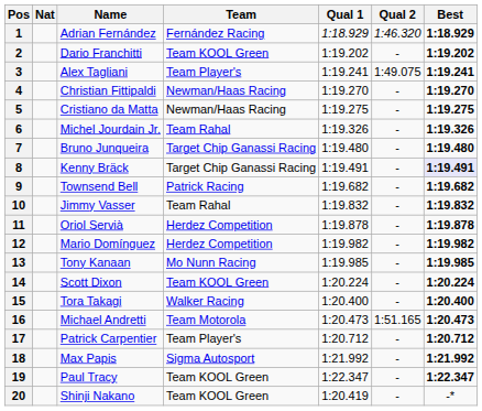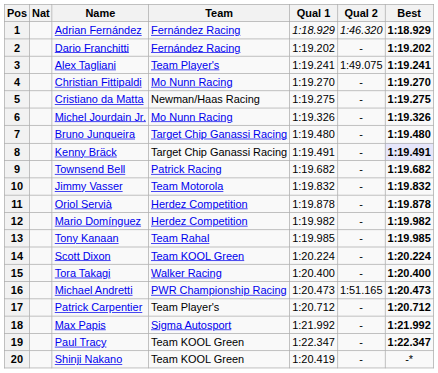 <table class="wikitable" style="font-size: 95%;">
 <tr>
 <th>Pos</th>
 <th>Nat</th>
 <th>Name</th>
 <th>Team</th>
 <th>Qual 1</th>
 <th>Qual 2</th>
 <th>Best</th>
 </tr>
 <tr>
 <th>1</th>
 <td></td>
 <td><a href='#'>Adrian Fernández</a></td>
 <td><a href='#'>Fernández Racing</a></td>
 <td><em>1:18.929</em></td>
 <td><em>1:46.320</em></td>
 <td><strong>1:18.929</strong></td>
 </tr>
 <tr>
 <th>2</th>
 <td></td>
 <td><a href='#'>Dario Franchitti</a></td>
-<td><a href='#'>Team KOOL Green</a></td>
+<td><a href='#'>Fernández Racing</a></td>
 <td>1:19.202</td>
 <td align=center>-</td>
 <td><strong>1:19.202</strong></td>
 </tr>
 <tr>
 <th>3</th>
 <td></td>
 <td><a href='#'>Alex Tagliani</a></td>
 <td><a href='#'>Team Player's</a></td>
 <td>1:19.241</td>
 <td>1:49.075</td>
 <td><strong>1:19.241</strong></td>
 </tr>
 <tr>
 <th>4</th>
 <td></td>
 <td><a href='#'>Christian Fittipaldi</a></td>
-<td><a href='#'>Newman/Haas Racing</a></td>
+<td><a href='#'>Mo Nunn Racing</a></td>
 <td>1:19.270</td>
 <td align=center>-</td>
 <td><strong>1:19.270</strong></td>
 </tr>
 <tr>
 <th>5</th>
 <td></td>
 <td><a href='#'>Cristiano da Matta</a></td>
 <td>Newman/Haas Racing</td>
 <td>1:19.275</td>
 <td align=center>-</td>
 <td><strong>1:19.275</strong></td>
 </tr>
 <tr>
 <th>6</th>
 <td></td>
 <td><a href='#'>Michel Jourdain Jr.</a></td>
-<td><a href='#'>Team Rahal</a></td>
+<td><a href='#'>Mo Nunn Racing</a></td>
 <td>1:19.326</td>
 <td align=center>-</td>
 <td><strong>1:19.326</strong></td>
 </tr>
 <tr>
 <th>7</th>
 <td></td>
 <td><a href='#'>Bruno Junqueira</a></td>
 <td><a href='#'>Target Chip Ganassi Racing</a></td>
 <td>1:19.480</td>
 <td align=center>-</td>
 <td><strong>1:19.480</strong></td>
 </tr>
 <tr>
 <th>8</th>
 <td></td>
 <td><a href='#'>Kenny Bräck</a></td>
 <td>Target Chip Ganassi Racing</td>
 <td>1:19.491</td>
 <td align=center>-</td>
 <td style="background: lavender;"><strong>1:19.491</strong></td>
 </tr>
 <tr>
 <th>9</th>
 <td></td>
 <td><a href='#'>Townsend Bell</a></td>
 <td><a href='#'>Patrick Racing</a></td>
 <td>1:19.682</td>
 <td align=center>-</td>
 <td><strong>1:19.682</strong></td>
 </tr>
 <tr>
 <th>10</th>
 <td></td>
 <td><a href='#'>Jimmy Vasser</a></td>
-<td>Team Rahal</td>
+<td><a href='#'>Team Motorola</a></td>
 <td>1:19.832</td>
 <td align=center>-</td>
 <td><strong>1:19.832</strong></td>
 </tr>
 <tr>
 <th>11</th>
 <td></td>
 <td><a href='#'>Oriol Servià</a></td>
 <td><a href='#'>Herdez Competition</a></td>
 <td>1:19.878</td>
 <td align=center>-</td>
 <td><strong>1:19.878</strong></td>
 </tr>
 <tr>
 <th>12</th>
 <td></td>
 <td><a href='#'>Mario Domínguez</a></td>
 <td><a href='#'>Herdez Competition</a></td>
 <td>1:19.982</td>
 <td align=center>-</td>
 <td><strong>1:19.982</strong></td>
 </tr>
 <tr>
 <th>13</th>
 <td></td>
 <td><a href='#'>Tony Kanaan</a></td>
-<td><a href='#'>Mo Nunn Racing</a></td>
+<td><a href='#'>Team Rahal</a></td>
 <td>1:19.985</td>
 <td align=center>-</td>
 <td><strong>1:19.985</strong></td>
 </tr>
 <tr>
 <th>14</th>
 <td></td>
 <td><a href='#'>Scott Dixon</a></td>
 <td><a href='#'>Team KOOL Green</a></td>
 <td>1:20.224</td>
 <td align=center>-</td>
 <td><strong>1:20.224</strong></td>
 </tr>
 <tr>
 <th>15</th>
 <td></td>
 <td><a href='#'>Tora Takagi</a></td>
 <td><a href='#'>Walker Racing</a></td>
 <td>1:20.400</td>
 <td align=center>-</td>
 <td><strong>1:20.400</strong></td>
 </tr>
 <tr>
 <th>16</th>
 <td></td>
 <td><a href='#'>Michael Andretti</a></td>
-<td><a href='#'>Team Motorola</a></td>
+<td><a href='#'>PWR Championship Racing</a></td>
 <td>1:20.473</td>
 <td>1:51.165</td>
 <td><strong>1:20.473</strong></td>
 </tr>
 <tr>
 <th>17</th>
 <td></td>
 <td><a href='#'>Patrick Carpentier</a></td>
 <td>Team Player's</td>
 <td>1:20.712</td>
 <td align=center>-</td>
 <td><strong>1:20.712</strong></td>
 </tr>
 <tr>
 <th>18</th>
 <td></td>
 <td><a href='#'>Max Papis</a></td>
 <td><a href='#'>Sigma Autosport</a></td>
 <td>1:21.992</td>
 <td align=center>-</td>
 <td><strong>1:21.992</strong></td>
 </tr>
 <tr>
 <th>19</th>
 <td></td>
 <td><a href='#'>Paul Tracy</a></td>
 <td>Team KOOL Green</td>
 <td>1:22.347</td>
 <td align=center>-</td>
 <td><strong>1:22.347</strong></td>
 </tr>
 <tr>
 <th>20</th>
 <td></td>
 <td><a href='#'>Shinji Nakano</a></td>
 <td>Team KOOL Green</td>
 <td>1:20.419</td>
 <td align=center>-</td>
 <td align=center>-*</td>
 </tr>
 </table>
